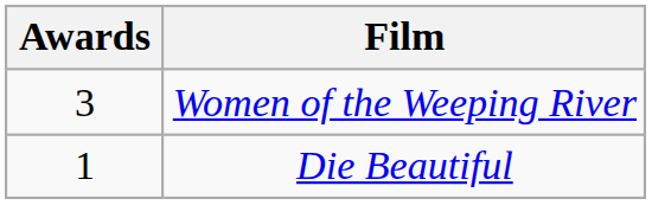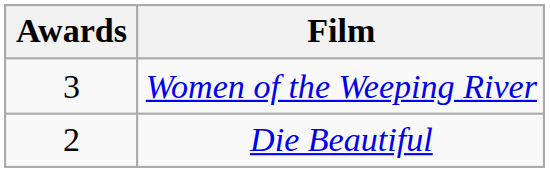 <table class="wikitable" style="text-align:center;">
 <tr>
 <th scope="col" width="55">Awards</th>
 <th scope="col" align="center">Film</th>
 </tr>
 <tr>
 <td style="text-align:center">3</td>
 <td><em><a href='#'>Women of the Weeping River</a></em></td>
 </tr>
 <tr>
-<td style="text-align:center">1</td>
+<td style="text-align:center">2</td>
 <td><em><a href='#'>Die Beautiful</a></em></td>
 </tr>
 </table>
